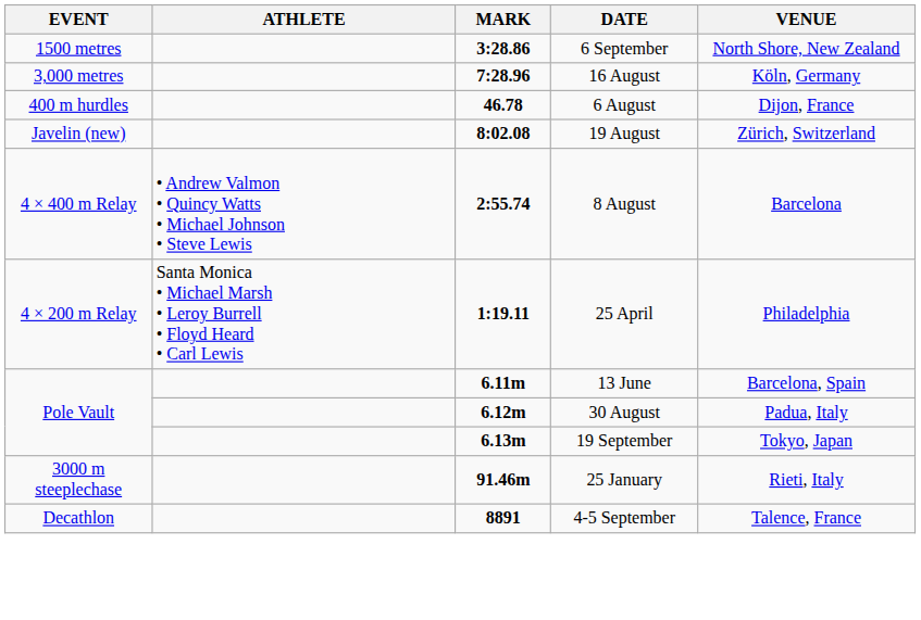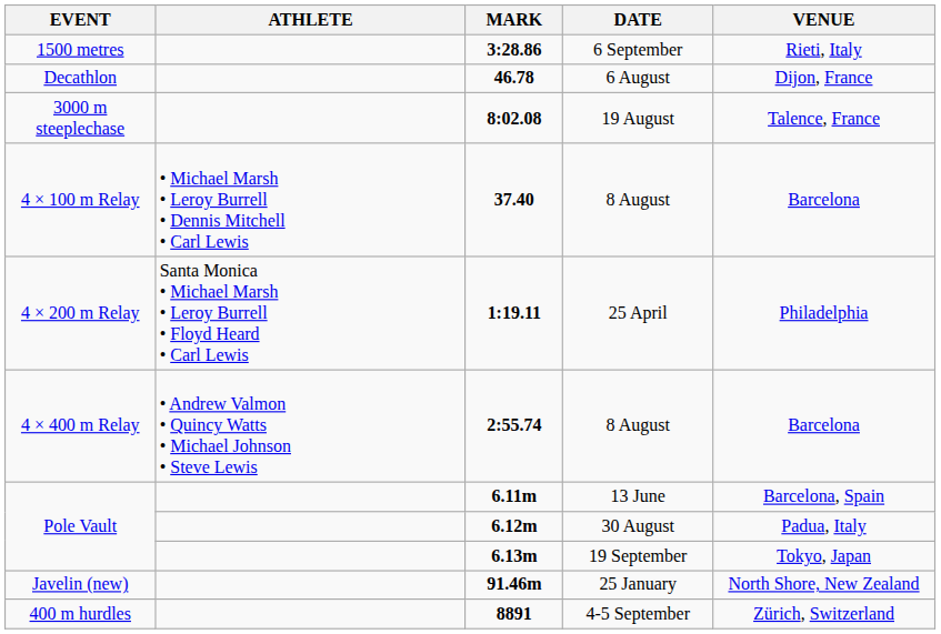 <table class="wikitable" style="border-collapse: collapse; font-size: 90%;">
 <tr>
 <th align="center" style="width: 8em">EVENT</th>
 <th align="center" style="width: 17em">ATHLETE</th>
 <th align="center" style="width: 5em">MARK</th>
 <th align="center" style="width: 8em">DATE</th>
 <th align="center" style="width: 12em">VENUE</th>
 </tr>
 <tr>
 <td align="center"><a href='#'>1500 metres</a></td>
 <td></td>
 <td align="center"><strong>3:28.86</strong></td>
 <td align="center">6 September</td>
-<td align="center"><a href='#'>North Shore, New Zealand</a></td>
+<td align="center"><a href='#'>Rieti</a>, <a href='#'>Italy</a></td>
 </tr>
 <tr>
-<td align="center"><a href='#'>3,000 metres</a></td>
-<td></td>
-<td align="center"><strong>7:28.96</strong></td>
-<td align="center">16 August</td>
-<td align="center"><a href='#'>Köln</a>, <a href='#'>Germany</a></td>
-</tr>
-<tr>
-<td align="center"><a href='#'>400 m hurdles</a></td>
+<td align="center"><a href='#'>Decathlon</a></td>
 <td></td>
 <td align="center"><strong>46.78</strong></td>
 <td align="center">6 August</td>
 <td align="center"><a href='#'>Dijon</a>, <a href='#'>France</a></td>
 </tr>
 <tr>
-<td align="center"><a href='#'>Javelin (new)</a></td>
+<td align="center"><a href='#'>3000 m steeplechase</a></td>
 <td></td>
 <td align="center"><strong>8:02.08</strong></td>
 <td align="center">19 August</td>
-<td align="center"><a href='#'>Zürich</a>, <a href='#'>Switzerland</a></td>
+<td align="center"><a href='#'>Talence</a>, <a href='#'>France</a></td>
 </tr>
 <tr>
-<td align="center"><a href='#'>4 × 400 m Relay</a></td>
-<td><strong></strong><br>• <a href='#'>Andrew Valmon</a><br>• <a href='#'>Quincy Watts</a><br>• <a href='#'>Michael Johnson</a><br>• <a href='#'>Steve Lewis</a></td>
-<td align="center"><strong>2:55.74</strong></td>
+<td align="center"><a href='#'>4 × 100 m Relay</a></td>
+<td><strong></strong><br>• <a href='#'>Michael Marsh</a><br>• <a href='#'>Leroy Burrell</a><br>• <a href='#'>Dennis Mitchell</a><br>• <a href='#'>Carl Lewis</a></td>
+<td align="center"><strong>37.40</strong></td>
 <td align="center">8 August</td>
 <td align="center"><a href='#'>Barcelona</a></td>
 </tr>
 <tr>
 <td align="center"><a href='#'>4 × 200 m Relay</a></td>
 <td>Santa Monica <strong></strong><br>• <a href='#'>Michael Marsh</a><br>• <a href='#'>Leroy Burrell</a><br>• <a href='#'>Floyd Heard</a><br>• <a href='#'>Carl Lewis</a></td>
 <td align="center"><strong>1:19.11</strong></td>
 <td align="center">25 April</td>
 <td align="center"><a href='#'>Philadelphia</a></td>
+</tr>
+<tr>
+<td align="center"><a href='#'>4 × 400 m Relay</a></td>
+<td><strong></strong><br>• <a href='#'>Andrew Valmon</a><br>• <a href='#'>Quincy Watts</a><br>• <a href='#'>Michael Johnson</a><br>• <a href='#'>Steve Lewis</a></td>
+<td align="center"><strong>2:55.74</strong></td>
+<td align="center">8 August</td>
+<td align="center"><a href='#'>Barcelona</a></td>
 </tr>
 <tr>
 <td rowspan="3" align="center"><a href='#'>Pole Vault</a></td>
 <td></td>
 <td align="center"><strong>6.11m</strong></td>
 <td align="center">13 June</td>
 <td align="center"><a href='#'>Barcelona</a>, <a href='#'>Spain</a></td>
 </tr>
 <tr>
 <td></td>
 <td align="center"><strong>6.12m</strong></td>
 <td align="center">30 August</td>
 <td align="center"><a href='#'>Padua</a>, <a href='#'>Italy</a></td>
 </tr>
 <tr>
 <td></td>
 <td align="center"><strong>6.13m</strong></td>
 <td align="center">19 September</td>
 <td align="center"><a href='#'>Tokyo</a>, <a href='#'>Japan</a></td>
 </tr>
 <tr>
-<td align="center"><a href='#'>3000 m steeplechase</a></td>
+<td align="center"><a href='#'>Javelin (new)</a></td>
 <td></td>
 <td align="center"><strong>91.46m</strong></td>
 <td align="center">25 January</td>
-<td align="center"><a href='#'>Rieti</a>, <a href='#'>Italy</a></td>
+<td align="center"><a href='#'>North Shore, New Zealand</a></td>
 </tr>
 <tr>
-<td align="center"><a href='#'>Decathlon</a></td>
+<td align="center"><a href='#'>400 m hurdles</a></td>
 <td></td>
 <td align="center"><strong>8891</strong></td>
 <td align="center">4-5 September</td>
-<td align="center"><a href='#'>Talence</a>, <a href='#'>France</a></td>
+<td align="center"><a href='#'>Zürich</a>, <a href='#'>Switzerland</a></td>
 </tr>
 </table>
